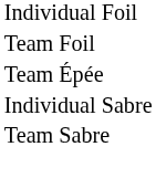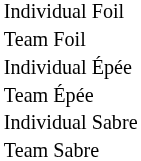 <table>
 <tr>
 <td>Individual Foil</td>
 <td></td>
 <td></td>
 <td></td>
 </tr>
 <tr>
 <td>Team Foil</td>
+<td></td>
+<td></td>
+<td></td>
+</tr>
+<tr>
+<td>Individual Épée</td>
 <td></td>
 <td></td>
 <td></td>
 </tr>
 <tr>
 <td>Team Épée</td>
 <td></td>
 <td></td>
 <td></td>
 </tr>
 <tr>
 <td>Individual Sabre</td>
 <td></td>
 <td></td>
 <td></td>
 </tr>
 <tr>
 <td>Team Sabre</td>
 <td></td>
 <td></td>
 <td></td>
 </tr>
 </table>
